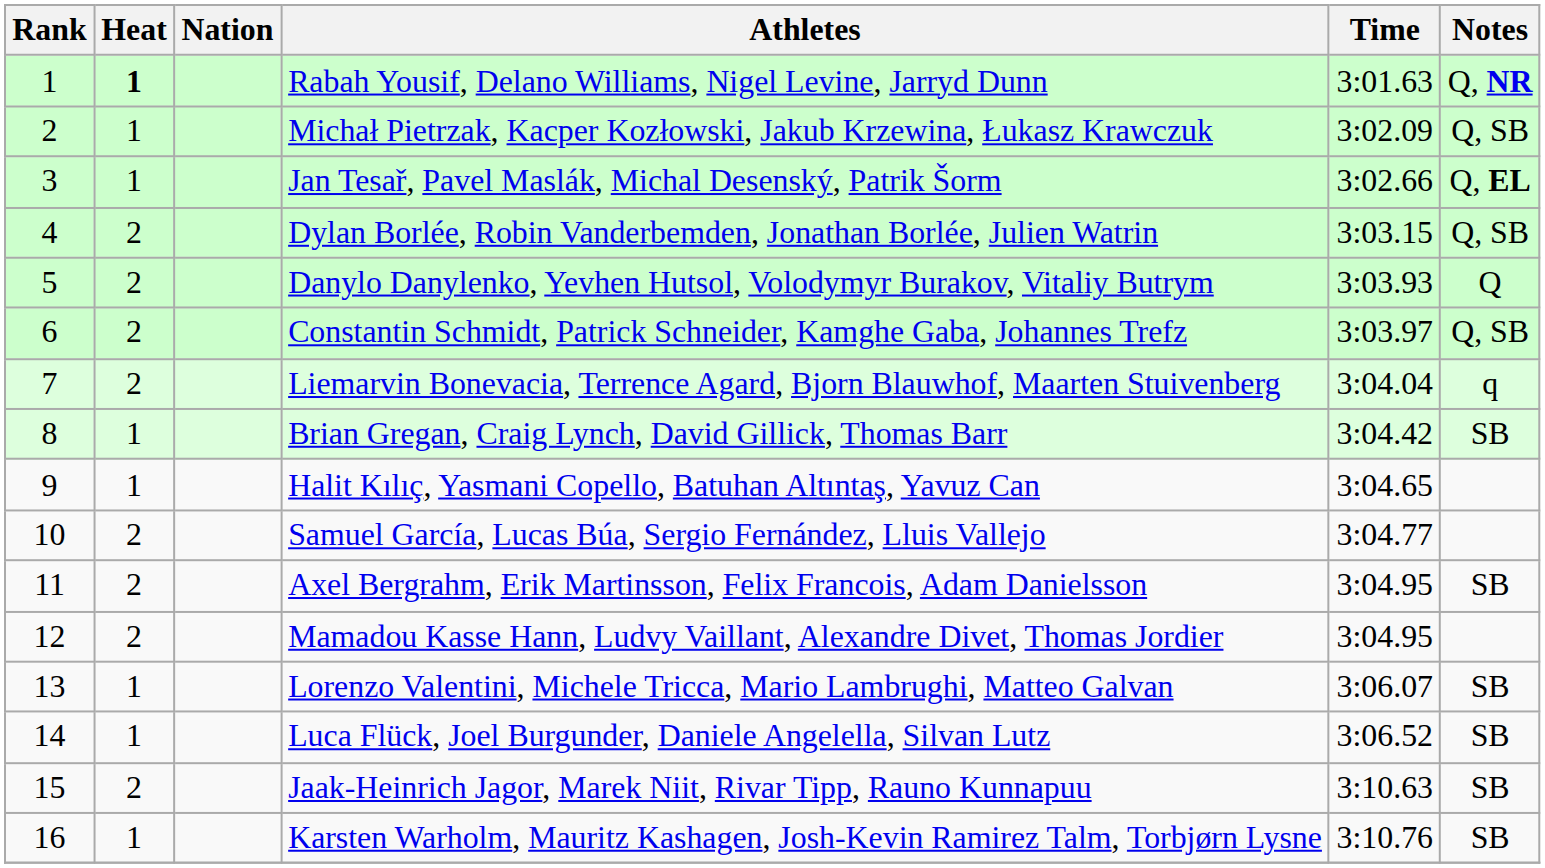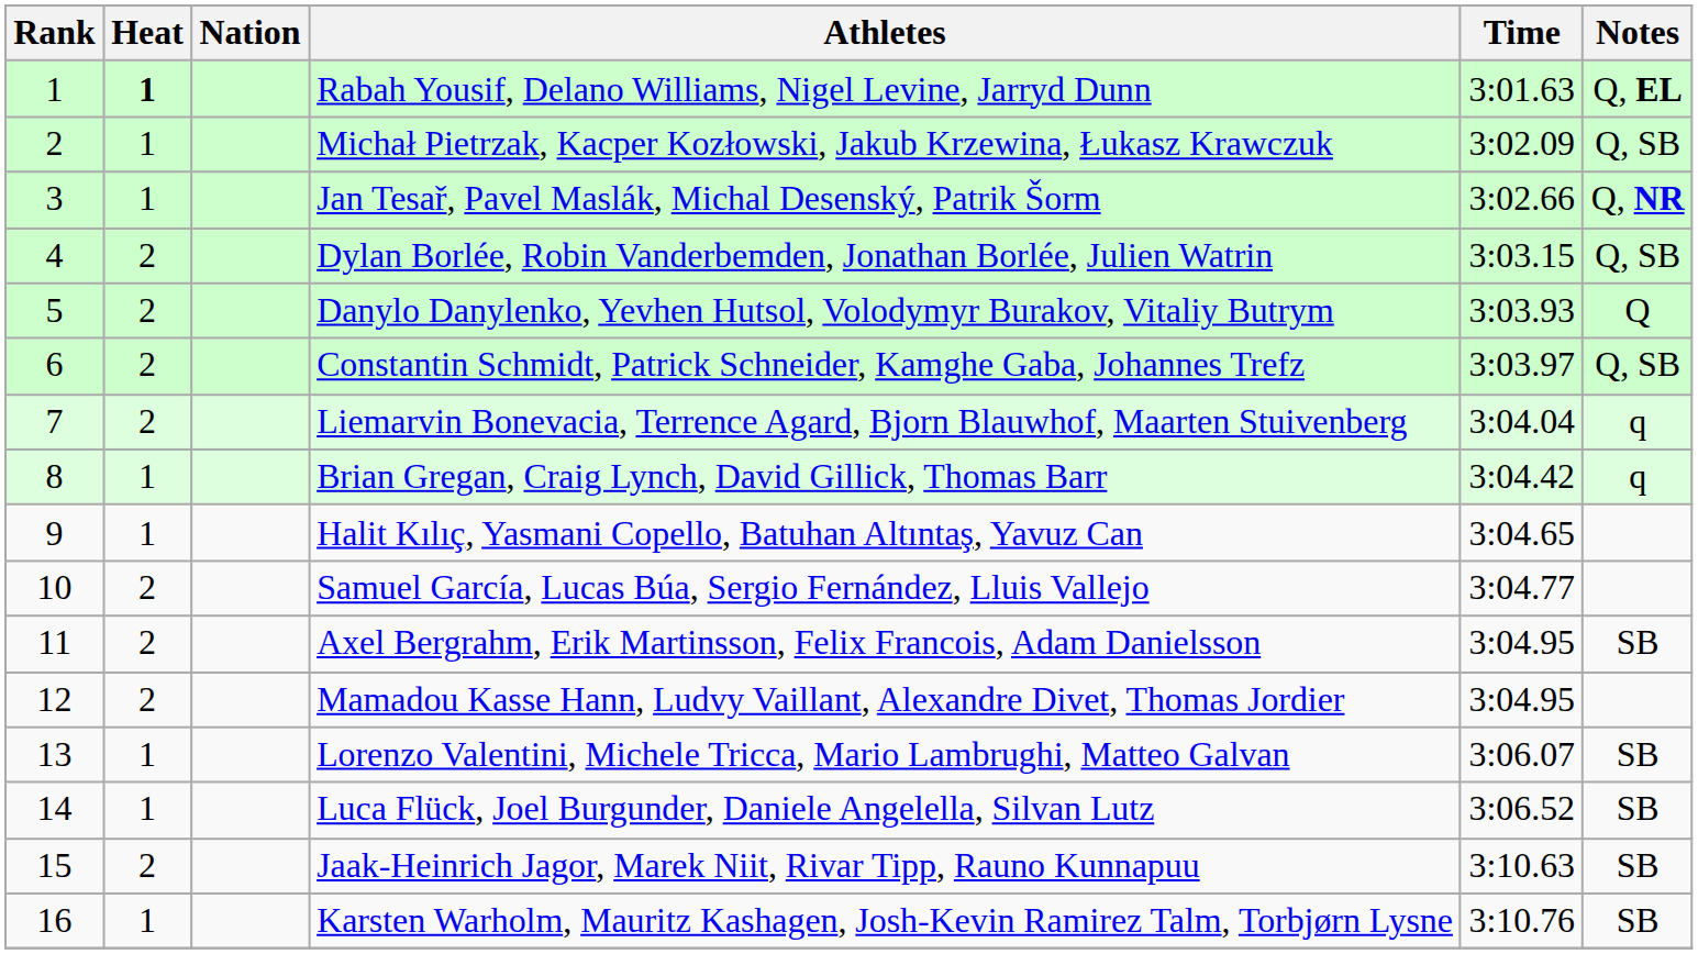 <table class="wikitable sortable" style="text-align:center">
 <tr>
 <th>Rank</th>
 <th>Heat</th>
 <th>Nation</th>
 <th>Athletes</th>
 <th>Time</th>
 <th>Notes</th>
 </tr>
 <tr bgcolor=ccffcc>
 <td>1</td>
 <td><strong>1</strong></td>
 <td align=left></td>
 <td align=left><a href='#'>Rabah Yousif</a>, <a href='#'>Delano Williams</a>, <a href='#'>Nigel Levine</a>, <a href='#'>Jarryd Dunn</a></td>
 <td>3:01.63</td>
-<td>Q, <strong><a href='#'>NR</a></strong></td>
+<td>Q, <strong>EL</strong></td>
 </tr>
 <tr bgcolor=ccffcc>
 <td>2</td>
 <td>1</td>
 <td align=left></td>
 <td align=left><a href='#'>Michał Pietrzak</a>, <a href='#'>Kacper Kozłowski</a>, <a href='#'>Jakub Krzewina</a>, <a href='#'>Łukasz Krawczuk</a></td>
 <td>3:02.09</td>
 <td>Q, SB</td>
 </tr>
 <tr bgcolor=ccffcc>
 <td>3</td>
 <td>1</td>
 <td align=left></td>
 <td align=left><a href='#'>Jan Tesař</a>, <a href='#'>Pavel Maslák</a>, <a href='#'>Michal Desenský</a>, <a href='#'>Patrik Šorm</a></td>
 <td>3:02.66</td>
-<td>Q, <strong>EL</strong></td>
+<td>Q, <strong><a href='#'>NR</a></strong></td>
 </tr>
 <tr bgcolor=ccffcc>
 <td>4</td>
 <td>2</td>
 <td align=left></td>
 <td align=left><a href='#'>Dylan Borlée</a>, <a href='#'>Robin Vanderbemden</a>, <a href='#'>Jonathan Borlée</a>, <a href='#'>Julien Watrin</a></td>
 <td>3:03.15</td>
 <td>Q, SB</td>
 </tr>
 <tr bgcolor=ccffcc>
 <td>5</td>
 <td>2</td>
 <td align=left></td>
 <td align=left><a href='#'>Danylo Danylenko</a>, <a href='#'>Yevhen Hutsol</a>, <a href='#'>Volodymyr Burakov</a>, <a href='#'>Vitaliy Butrym</a></td>
 <td>3:03.93</td>
 <td>Q</td>
 </tr>
 <tr bgcolor=ccffcc>
 <td>6</td>
 <td>2</td>
 <td align=left></td>
 <td align=left><a href='#'>Constantin Schmidt</a>, <a href='#'>Patrick Schneider</a>, <a href='#'>Kamghe Gaba</a>, <a href='#'>Johannes Trefz</a></td>
 <td>3:03.97</td>
 <td>Q, SB</td>
 </tr>
 <tr bgcolor=ddffdd>
 <td>7</td>
 <td>2</td>
 <td align=left></td>
 <td align=left><a href='#'>Liemarvin Bonevacia</a>, <a href='#'>Terrence Agard</a>, <a href='#'>Bjorn Blauwhof</a>, <a href='#'>Maarten Stuivenberg</a></td>
 <td>3:04.04</td>
 <td>q</td>
 </tr>
 <tr bgcolor=ddffdd>
 <td>8</td>
 <td>1</td>
 <td align=left></td>
 <td align=left><a href='#'>Brian Gregan</a>, <a href='#'>Craig Lynch</a>, <a href='#'>David Gillick</a>, <a href='#'>Thomas Barr</a></td>
 <td>3:04.42</td>
-<td>SB</td>
+<td>q</td>
 </tr>
 <tr>
 <td>9</td>
 <td>1</td>
 <td align=left></td>
 <td align=left><a href='#'>Halit Kılıç</a>, <a href='#'>Yasmani Copello</a>, <a href='#'>Batuhan Altıntaş</a>, <a href='#'>Yavuz Can</a></td>
 <td>3:04.65</td>
 <td></td>
 </tr>
 <tr>
 <td>10</td>
 <td>2</td>
 <td align=left></td>
 <td align=left><a href='#'>Samuel García</a>, <a href='#'>Lucas Búa</a>, <a href='#'>Sergio Fernández</a>, <a href='#'>Lluis Vallejo</a></td>
 <td>3:04.77</td>
 <td></td>
 </tr>
 <tr>
 <td>11</td>
 <td>2</td>
 <td align=left></td>
 <td align=left><a href='#'>Axel Bergrahm</a>, <a href='#'>Erik Martinsson</a>, <a href='#'>Felix Francois</a>, <a href='#'>Adam Danielsson</a></td>
 <td>3:04.95</td>
 <td>SB</td>
 </tr>
 <tr>
 <td>12</td>
 <td>2</td>
 <td align=left></td>
 <td align=left><a href='#'>Mamadou Kasse Hann</a>, <a href='#'>Ludvy Vaillant</a>, <a href='#'>Alexandre Divet</a>, <a href='#'>Thomas Jordier</a></td>
 <td>3:04.95</td>
 <td></td>
 </tr>
 <tr>
 <td>13</td>
 <td>1</td>
 <td align=left></td>
 <td align=left><a href='#'>Lorenzo Valentini</a>, <a href='#'>Michele Tricca</a>, <a href='#'>Mario Lambrughi</a>, <a href='#'>Matteo Galvan</a></td>
 <td>3:06.07</td>
 <td>SB</td>
 </tr>
 <tr>
 <td>14</td>
 <td>1</td>
 <td align=left></td>
 <td align=left><a href='#'>Luca Flück</a>, <a href='#'>Joel Burgunder</a>, <a href='#'>Daniele Angelella</a>, <a href='#'>Silvan Lutz</a></td>
 <td>3:06.52</td>
 <td>SB</td>
 </tr>
 <tr>
 <td>15</td>
 <td>2</td>
 <td align=left></td>
 <td align=left><a href='#'>Jaak-Heinrich Jagor</a>, <a href='#'>Marek Niit</a>, <a href='#'>Rivar Tipp</a>, <a href='#'>Rauno Kunnapuu</a></td>
 <td>3:10.63</td>
 <td>SB</td>
 </tr>
 <tr>
 <td>16</td>
 <td>1</td>
 <td align=left></td>
 <td align=left><a href='#'>Karsten Warholm</a>, <a href='#'>Mauritz Kashagen</a>, <a href='#'>Josh-Kevin Ramirez Talm</a>, <a href='#'>Torbjørn Lysne</a></td>
 <td>3:10.76</td>
 <td>SB</td>
 </tr>
 <tr>
 </tr>
 </table>
